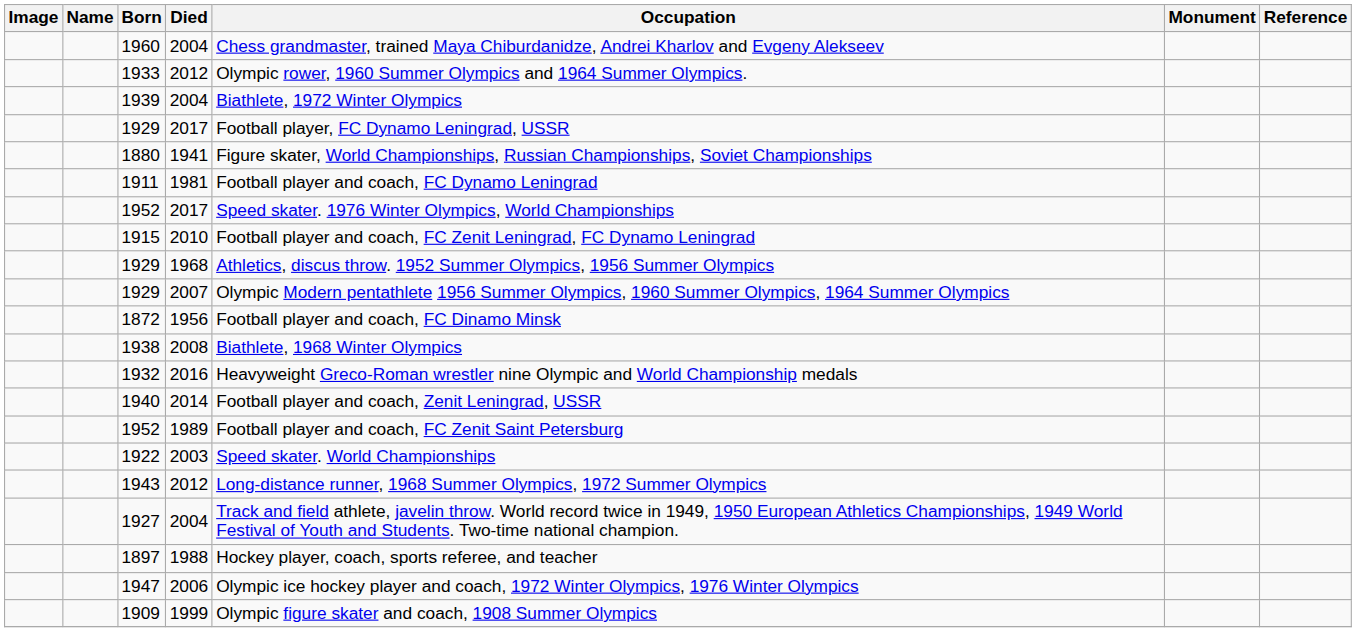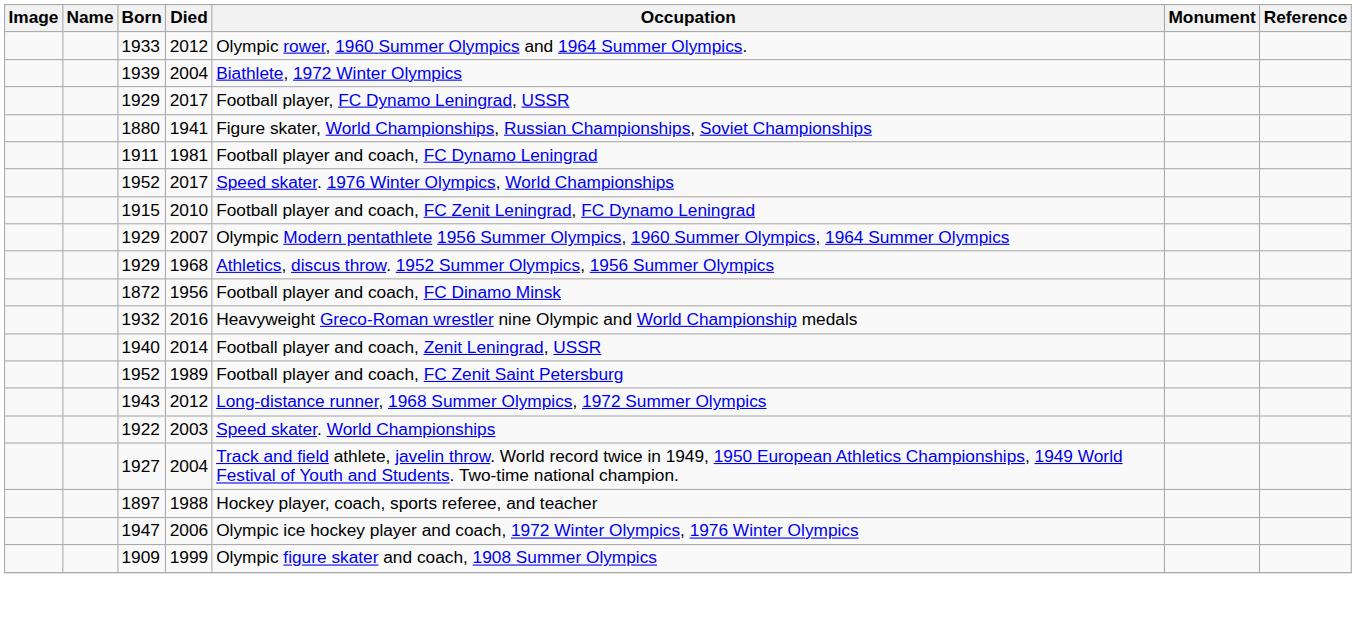 <table class="wikitable sortable">
 <tr>
 <th class=unsortable>Image<br></th>
 <th>Name<br></th>
 <th>Born<br></th>
 <th>Died<br></th>
 <th class=unsortable>Occupation<br></th>
 <th class=unsortable>Monument<br></th>
 <th class=unsortable>Reference</th>
-</tr>
-<tr>
-<td></td>
-<td></td>
-<td>1960</td>
-<td>2004</td>
-<td><a href='#'>Chess grandmaster</a>, trained <a href='#'>Maya Chiburdanidze</a>, <a href='#'>Andrei Kharlov</a> and <a href='#'>Evgeny Alekseev</a></td>
-<td></td>
-<td></td>
 </tr>
 <tr>
 <td></td>
 <td></td>
 <td>1933</td>
 <td>2012</td>
 <td>Olympic <a href='#'>rower</a>, <a href='#'>1960 Summer Olympics</a> and <a href='#'>1964 Summer Olympics</a>.</td>
 <td></td>
 <td></td>
 </tr>
 <tr>
 <td></td>
 <td></td>
 <td>1939</td>
 <td>2004</td>
 <td><a href='#'>Biathlete</a>, <a href='#'>1972 Winter Olympics</a></td>
 <td></td>
 <td></td>
 </tr>
 <tr>
 <td></td>
 <td></td>
 <td>1929</td>
 <td>2017</td>
 <td>Football player, <a href='#'>FC Dynamo Leningrad</a>, <a href='#'>USSR</a></td>
 <td></td>
 <td></td>
 </tr>
 <tr>
 <td></td>
 <td></td>
 <td>1880</td>
 <td>1941</td>
 <td>Figure skater, <a href='#'>World Championships</a>, <a href='#'>Russian Championships</a>, <a href='#'>Soviet Championships</a></td>
 <td></td>
 <td></td>
 </tr>
 <tr>
 <td></td>
 <td></td>
 <td>1911</td>
 <td>1981</td>
 <td>Football player and coach, <a href='#'>FC Dynamo Leningrad</a></td>
 <td></td>
 <td></td>
 </tr>
 <tr>
 <td></td>
 <td></td>
 <td>1952</td>
 <td>2017</td>
 <td><a href='#'>Speed skater</a>. <a href='#'>1976 Winter Olympics</a>, <a href='#'>World Championships</a></td>
 <td></td>
 <td></td>
 </tr>
 <tr>
 <td></td>
 <td></td>
 <td>1915</td>
 <td>2010</td>
 <td>Football player and coach, <a href='#'>FC Zenit Leningrad</a>, <a href='#'>FC Dynamo Leningrad</a></td>
 <td></td>
 <td></td>
 </tr>
 <tr>
 <td></td>
 <td></td>
 <td>1929</td>
-<td>1968</td>
-<td><a href='#'>Athletics</a>, <a href='#'>discus throw</a>. <a href='#'>1952 Summer Olympics</a>, <a href='#'>1956 Summer Olympics</a></td>
+<td>2007</td>
+<td>Olympic <a href='#'>Modern pentathlete</a> <a href='#'>1956 Summer Olympics</a>, <a href='#'>1960 Summer Olympics</a>, <a href='#'>1964 Summer Olympics</a></td>
 <td></td>
 <td></td>
 </tr>
 <tr>
 <td></td>
 <td></td>
 <td>1929</td>
-<td>2007</td>
-<td>Olympic <a href='#'>Modern pentathlete</a> <a href='#'>1956 Summer Olympics</a>, <a href='#'>1960 Summer Olympics</a>, <a href='#'>1964 Summer Olympics</a></td>
+<td>1968</td>
+<td><a href='#'>Athletics</a>, <a href='#'>discus throw</a>. <a href='#'>1952 Summer Olympics</a>, <a href='#'>1956 Summer Olympics</a></td>
 <td></td>
 <td></td>
 </tr>
 <tr>
 <td></td>
 <td></td>
 <td>1872</td>
 <td>1956</td>
 <td>Football player and coach, <a href='#'>FC Dinamo Minsk</a></td>
-<td></td>
-<td></td>
-</tr>
-<tr>
-<td></td>
-<td></td>
-<td>1938</td>
-<td>2008</td>
-<td><a href='#'>Biathlete</a>, <a href='#'>1968 Winter Olympics</a></td>
 <td></td>
 <td></td>
 </tr>
 <tr>
 <td></td>
 <td></td>
 <td>1932</td>
 <td>2016</td>
 <td>Heavyweight <a href='#'>Greco-Roman wrestler</a> nine Olympic and <a href='#'>World Championship</a> medals</td>
 <td></td>
 <td></td>
 </tr>
 <tr>
 <td></td>
 <td></td>
 <td>1940</td>
 <td>2014</td>
 <td>Football player and coach, <a href='#'>Zenit Leningrad</a>, <a href='#'>USSR</a></td>
 <td></td>
 <td></td>
 </tr>
 <tr>
 <td></td>
 <td></td>
 <td>1952</td>
 <td>1989</td>
 <td>Football player and coach, <a href='#'>FC Zenit Saint Petersburg</a></td>
 <td></td>
 <td></td>
 </tr>
 <tr>
 <td></td>
 <td></td>
-<td>1922</td>
-<td>2003</td>
-<td><a href='#'>Speed skater</a>. <a href='#'>World Championships</a></td>
+<td>1943</td>
+<td>2012</td>
+<td><a href='#'>Long-distance runner</a>, <a href='#'>1968 Summer Olympics</a>, <a href='#'>1972 Summer Olympics</a></td>
 <td></td>
 <td></td>
 </tr>
 <tr>
 <td></td>
 <td></td>
-<td>1943</td>
-<td>2012</td>
-<td><a href='#'>Long-distance runner</a>, <a href='#'>1968 Summer Olympics</a>, <a href='#'>1972 Summer Olympics</a></td>
+<td>1922</td>
+<td>2003</td>
+<td><a href='#'>Speed skater</a>. <a href='#'>World Championships</a></td>
 <td></td>
 <td></td>
 </tr>
 <tr>
 <td></td>
 <td></td>
 <td>1927</td>
 <td>2004</td>
 <td><a href='#'>Track and field</a> athlete, <a href='#'>javelin throw</a>. World record twice in 1949, <a href='#'>1950 European Athletics Championships</a>, <a href='#'>1949 World Festival of Youth and Students</a>. Two-time national champion.</td>
 <td></td>
 <td></td>
 </tr>
 <tr>
 <td></td>
 <td></td>
 <td>1897</td>
 <td>1988</td>
 <td>Hockey player, coach, sports referee, and teacher</td>
 <td></td>
 <td></td>
 </tr>
 <tr>
 <td></td>
 <td></td>
 <td>1947</td>
 <td>2006</td>
 <td>Olympic ice hockey player and coach, <a href='#'>1972 Winter Olympics</a>, <a href='#'>1976 Winter Olympics</a></td>
 <td></td>
 <td></td>
 </tr>
 <tr>
 <td></td>
 <td></td>
 <td>1909</td>
 <td>1999</td>
 <td>Olympic <a href='#'>figure skater</a> and coach, <a href='#'>1908 Summer Olympics</a></td>
 <td></td>
 <td></td>
 </tr>
 <tr>
 </tr>
 </table>
